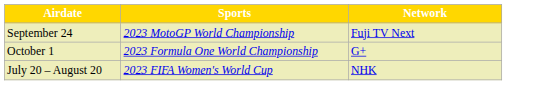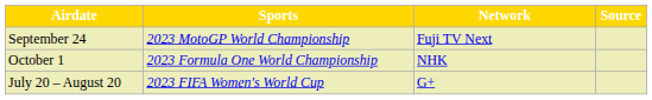 <table class="wikitable" style="background:#EEB">
 <tr>
 <th style="background:gold; color:white; width:150px;">Airdate</th>
 <th style="background:gold; color:white; width:300px;">Sports</th>
 <th style="background:gold; color:white; width:200px;">Network</th>
+<th style="background:gold; color:white; width:50px;">Source</th>
 </tr>
 <tr>
 <td>September 24</td>
 <td><em><a href='#'>2023 MotoGP World Championship</a></em></td>
 <td><a href='#'>Fuji TV Next</a></td>
+<td></td>
 </tr>
 <tr>
 <td>October 1</td>
 <td><em><a href='#'>2023 Formula One World Championship</a></em></td>
-<td><a href='#'>G+</a></td>
+<td><a href='#'>NHK</a></td>
+<td></td>
 </tr>
 <tr>
 <td>July 20 – August 20</td>
 <td><em><a href='#'>2023 FIFA Women's World Cup</a></em></td>
-<td><a href='#'>NHK</a></td>
+<td><a href='#'>G+</a></td>
+<td></td>
 </tr>
 </table>
